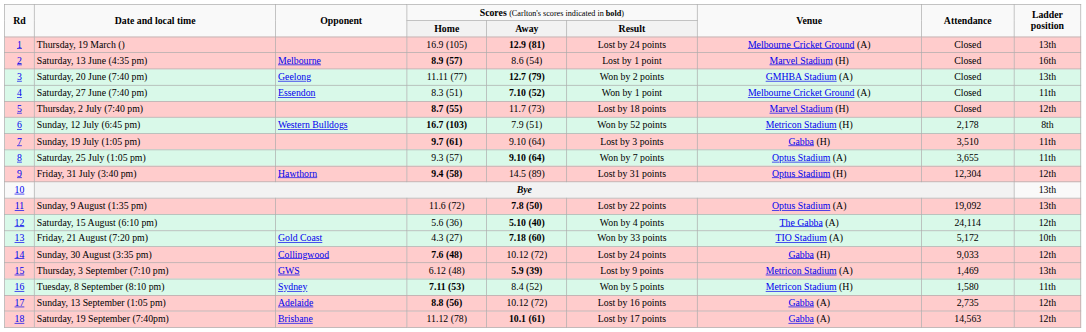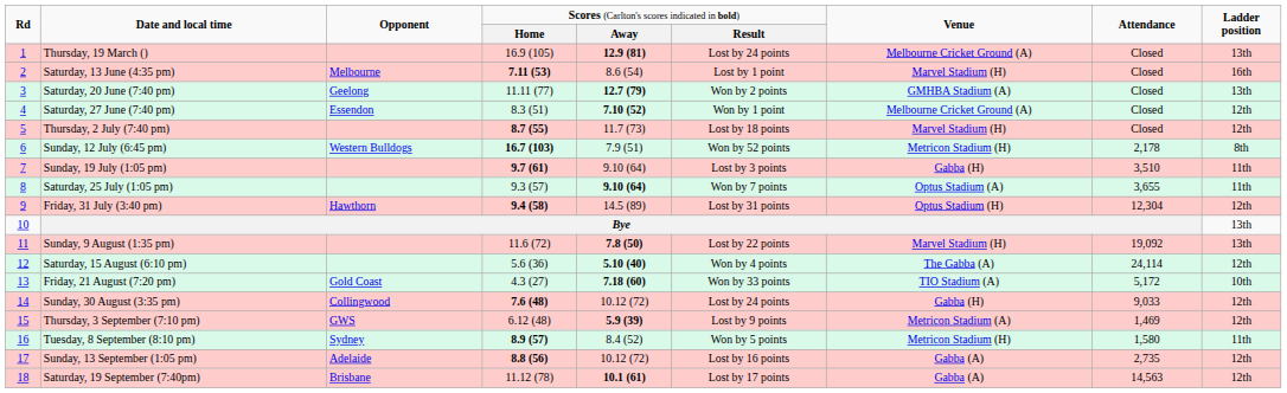 <table class="wikitable" style="font-size:90%; text-align:center; width: 100%; margin-left: auto; margin-right: auto;">
 <tr>
 <td rowspan=2><strong>Rd</strong></td>
 <td rowspan=2><strong>Date and local time</strong></td>
 <td rowspan=2><strong>Opponent</strong></td>
 <td colspan=3><strong>Scores</strong> <small>(Carlton's scores indicated in <strong>bold</strong>)</small></td>
 <td rowspan=2><strong>Venue</strong></td>
 <td rowspan=2><strong>Attendance</strong></td>
 <td rowspan=2><strong>Ladder<br>position</strong></td>
 </tr>
 <tr>
 <th>Home</th>
 <th>Away</th>
 <th>Result</th>
 </tr>
 <tr style="background:#fcc;">
 <td><a href='#'>1</a></td>
 <td align=left>Thursday, 19 March ()</td>
 <td align=left></td>
 <td>16.9 (105)</td>
 <td><strong>12.9 (81)</strong></td>
 <td>Lost by 24 points</td>
 <td><a href='#'>Melbourne Cricket Ground</a> (A)</td>
 <td>Closed</td>
 <td>13th</td>
 </tr>
 <tr style="background:#fcc;">
 <td><a href='#'>2</a></td>
 <td align=left>Saturday, 13 June (4:35 pm)</td>
 <td align=left><a href='#'>Melbourne</a></td>
-<td><strong>8.9 (57)</strong></td>
+<td><strong>7.11 (53)</strong></td>
 <td>8.6 (54)</td>
 <td>Lost by 1 point</td>
 <td><a href='#'>Marvel Stadium</a> (H)</td>
 <td>Closed</td>
 <td>16th</td>
 </tr>
 <tr style="background:#d9f9e9;">
 <td><a href='#'>3</a></td>
 <td align=left>Saturday, 20 June (7:40 pm)</td>
 <td align=left><a href='#'>Geelong</a></td>
 <td>11.11 (77)</td>
 <td><strong>12.7 (79)</strong></td>
 <td>Won by 2 points</td>
 <td><a href='#'>GMHBA Stadium</a> (A)</td>
 <td>Closed</td>
 <td>13th</td>
 </tr>
 <tr style="background:#d9f9e9;">
 <td><a href='#'>4</a></td>
 <td align=left>Saturday, 27 June (7:40 pm)</td>
 <td align=left><a href='#'>Essendon</a></td>
 <td>8.3 (51)</td>
 <td><strong>7.10 (52)</strong></td>
 <td>Won by 1 point</td>
 <td><a href='#'>Melbourne Cricket Ground</a> (A)</td>
 <td>Closed</td>
-<td>11th</td>
+<td>12th</td>
 </tr>
 <tr style="background:#fcc;">
 <td><a href='#'>5</a></td>
 <td align=left>Thursday, 2 July (7:40 pm)</td>
 <td align=left></td>
 <td><strong>8.7 (55)</strong></td>
 <td>11.7 (73)</td>
 <td>Lost by 18 points</td>
 <td><a href='#'>Marvel Stadium</a> (H)</td>
 <td>Closed</td>
 <td>12th</td>
 </tr>
 <tr style="background:#d9f9e9;">
 <td><a href='#'>6</a></td>
 <td align=left>Sunday, 12 July (6:45 pm)</td>
 <td align=left><a href='#'>Western Bulldogs</a></td>
 <td><strong>16.7 (103)</strong></td>
 <td>7.9 (51)</td>
 <td>Won by 52 points</td>
 <td><a href='#'>Metricon Stadium</a> (H)</td>
 <td>2,178</td>
 <td>8th</td>
 </tr>
 <tr style="background:#fcc;">
 <td><a href='#'>7</a></td>
 <td align=left>Sunday, 19 July (1:05 pm)</td>
 <td align=left></td>
 <td><strong>9.7 (61)</strong></td>
 <td>9.10 (64)</td>
 <td>Lost by 3 points</td>
 <td><a href='#'>Gabba</a> (H)</td>
 <td>3,510</td>
 <td>11th</td>
 </tr>
 <tr style="background:#d9f9e9;">
 <td><a href='#'>8</a></td>
 <td align=left>Saturday, 25 July (1:05 pm)</td>
 <td align=left></td>
 <td>9.3 (57)</td>
 <td><strong>9.10 (64)</strong></td>
 <td>Won by 7 points</td>
 <td><a href='#'>Optus Stadium</a> (A)</td>
 <td>3,655</td>
 <td>11th</td>
 </tr>
 <tr style="background:#fcc;">
 <td><a href='#'>9</a></td>
 <td align=left>Friday, 31 July (3:40 pm)</td>
 <td align=left><a href='#'>Hawthorn</a></td>
 <td><strong>9.4 (58)</strong></td>
 <td>14.5 (89)</td>
 <td>Lost by 31 points</td>
 <td><a href='#'>Optus Stadium</a> (H)</td>
 <td>12,304</td>
 <td>12th</td>
 </tr>
 <tr>
 <td><a href='#'>10</a></td>
 <th colspan=7><span><em>Bye</em></span></th>
 <td>13th</td>
 </tr>
 <tr style="background:#fcc;">
 <td><a href='#'>11</a></td>
 <td align=left>Sunday, 9 August (1:35 pm)</td>
 <td align=left></td>
 <td>11.6 (72)</td>
 <td><strong>7.8 (50)</strong></td>
 <td>Lost by 22 points</td>
-<td><a href='#'>Optus Stadium</a> (A)</td>
+<td><a href='#'>Marvel Stadium</a> (H)</td>
 <td>19,092</td>
 <td>13th</td>
 </tr>
 <tr style="background:#D9F9E9;">
 <td><a href='#'>12</a></td>
 <td align=left>Saturday, 15 August (6:10 pm)</td>
 <td align=left></td>
 <td>5.6 (36)</td>
 <td><strong>5.10 (40)</strong></td>
 <td>Won by 4 points</td>
 <td><a href='#'>The Gabba</a> (A)</td>
 <td>24,114</td>
 <td>12th</td>
 </tr>
 <tr style="background:#D9F9E9;">
 <td><a href='#'>13</a></td>
 <td align=left>Friday, 21 August (7:20 pm)</td>
 <td align=left><a href='#'>Gold Coast</a></td>
 <td>4.3 (27)</td>
 <td><strong>7.18 (60)</strong></td>
 <td>Won by 33 points</td>
 <td><a href='#'>TIO Stadium</a> (A)</td>
 <td>5,172</td>
 <td>10th</td>
 </tr>
 <tr style="background:#fcc;">
 <td><a href='#'>14</a></td>
 <td align=left>Sunday, 30 August (3:35 pm)</td>
 <td align=left><a href='#'>Collingwood</a></td>
 <td><strong>7.6 (48)</strong></td>
 <td>10.12 (72)</td>
 <td>Lost by 24 points</td>
 <td><a href='#'>Gabba</a> (H)</td>
 <td>9,033</td>
 <td>12th</td>
 </tr>
 <tr style="background:#fcc;">
 <td><a href='#'>15</a></td>
 <td align=left>Thursday, 3 September (7:10 pm)</td>
 <td align=left><a href='#'>GWS</a></td>
 <td>6.12 (48)</td>
 <td><strong>5.9 (39)</strong></td>
 <td>Lost by 9 points</td>
 <td><a href='#'>Metricon Stadium</a> (A)</td>
 <td>1,469</td>
-<td>13th</td>
+<td>12th</td>
 </tr>
 <tr style="background:#d9f9e9;">
 <td><a href='#'>16</a></td>
 <td align=left>Tuesday, 8 September (8:10 pm)</td>
 <td align=left><a href='#'>Sydney</a></td>
-<td><strong>7.11 (53)</strong></td>
+<td><strong>8.9 (57)</strong></td>
 <td>8.4 (52)</td>
 <td>Won by 5 points</td>
 <td><a href='#'>Metricon Stadium</a> (H)</td>
 <td>1,580</td>
 <td>11th</td>
 </tr>
 <tr style="background:#fcc;">
 <td><a href='#'>17</a></td>
 <td align=left>Sunday, 13 September (1:05 pm)</td>
 <td align=left><a href='#'>Adelaide</a></td>
 <td><strong>8.8 (56)</strong></td>
 <td>10.12 (72)</td>
 <td>Lost by 16 points</td>
 <td><a href='#'>Gabba</a> (A)</td>
 <td>2,735</td>
 <td>12th</td>
 </tr>
 <tr style="background:#fcc;">
 <td><a href='#'>18</a></td>
 <td align=left>Saturday, 19 September (7:40pm)</td>
 <td align=left><a href='#'>Brisbane</a></td>
 <td>11.12 (78)</td>
 <td><strong>10.1 (61)</strong></td>
 <td>Lost by 17 points</td>
 <td><a href='#'>Gabba</a> (A)</td>
 <td>14,563</td>
 <td>12th</td>
 </tr>
 </table>
